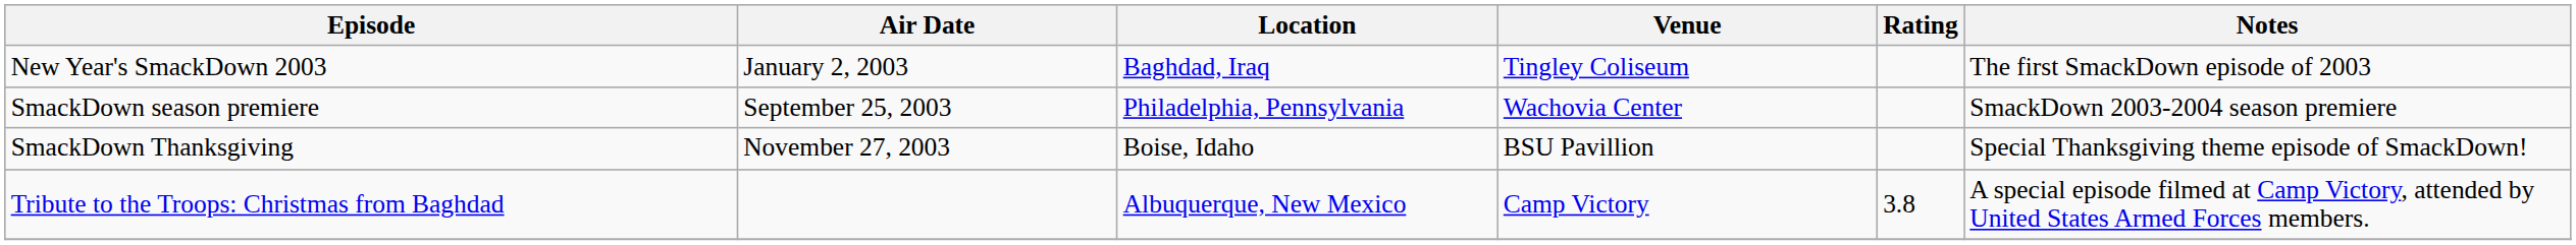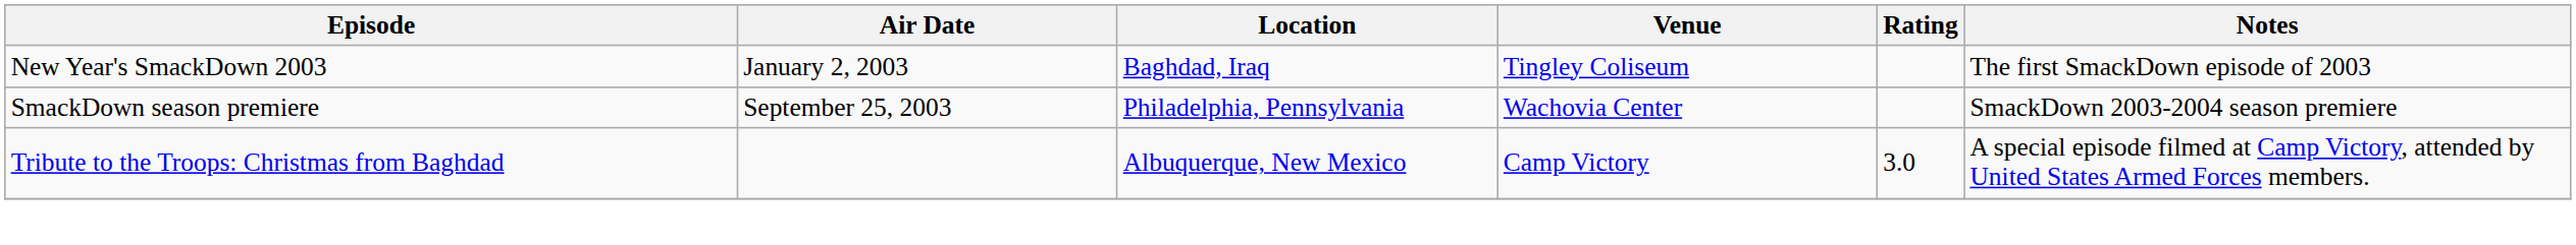 <table class="wikitable plainrowheaders sortable" style="width:100%;">
 <tr>
 <th style="width:29%;">Episode</th>
 <th style="width:15%;">Air Date</th>
 <th style="width:15%;">Location</th>
 <th style="width:15%;">Venue</th>
 <th style="width:2%;">Rating</th>
 <th style="width:99%;">Notes</th>
 </tr>
 <tr>
 <td>New Year's SmackDown 2003</td>
 <td>January 2, 2003</td>
 <td><a href='#'>Baghdad, Iraq</a></td>
 <td><a href='#'>Tingley Coliseum</a></td>
 <td></td>
 <td>The first SmackDown episode of 2003</td>
 </tr>
 <tr>
 <td>SmackDown season premiere</td>
 <td>September 25, 2003</td>
 <td><a href='#'>Philadelphia, Pennsylvania</a></td>
 <td><a href='#'>Wachovia Center</a></td>
 <td></td>
 <td>SmackDown 2003-2004 season premiere</td>
 </tr>
 <tr>
-<td>SmackDown Thanksgiving</td>
-<td>November 27, 2003</td>
-<td>Boise, Idaho</td>
-<td>BSU Pavillion</td>
-<td></td>
-<td>Special Thanksgiving theme episode of SmackDown!</td>
-</tr>
-<tr>
 <td><a href='#'>Tribute to the Troops: Christmas from Baghdad</a></td>
 <td></td>
 <td><a href='#'>Albuquerque, New Mexico</a></td>
 <td><a href='#'>Camp Victory</a></td>
-<td>3.8</td>
+<td>3.0</td>
 <td>A special episode filmed at <a href='#'>Camp Victory</a>, attended by <a href='#'>United States Armed Forces</a> members.</td>
 </tr>
 <tr>
 </tr>
 </table>
